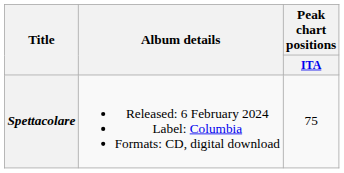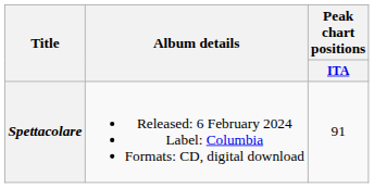 <table class="wikitable plainrowheaders" style="text-align:center;">
 <tr>
 <th scope="col" rowspan="2">Title</th>
 <th scope="col" rowspan="2">Album details</th>
 <th scope="col" colspan="1">Peak chart positions</th>
 </tr>
 <tr>
 <th scope="col" style="width:3em;font-size:90%;"><a href='#'>ITA</a><br></th>
 </tr>
 <tr>
 <th scope="row"><em>Spettacolare</em></th>
 <td><br><ul><li>Released: 6 February 2024</li><li>Label: <a href='#'>Columbia</a></li><li>Formats: CD, digital download</li></ul></td>
-<td>75</td>
+<td>91</td>
 </tr>
 </table>
